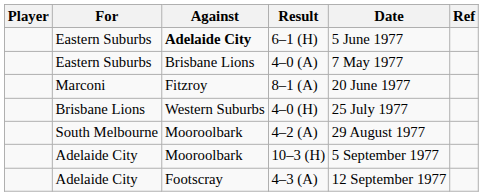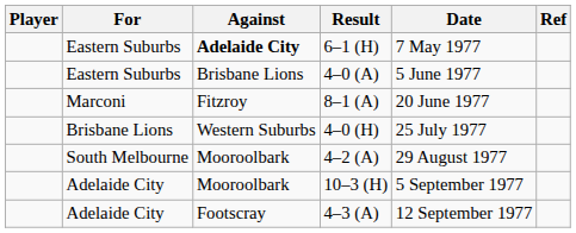 <table class="wikitable">
 <tr>
 <th>Player</th>
 <th>For</th>
 <th>Against</th>
 <th>Result</th>
 <th>Date</th>
 <th>Ref</th>
 </tr>
 <tr>
 <td> </td>
 <td>Eastern Suburbs</td>
 <td><strong>Adelaide City</strong></td>
 <td>6–1 (H)</td>
-<td>5 June 1977</td>
+<td>7 May 1977</td>
 <td></td>
 </tr>
 <tr>
 <td> </td>
 <td>Eastern Suburbs</td>
 <td>Brisbane Lions</td>
 <td>4–0 (A)</td>
-<td>7 May 1977</td>
+<td>5 June 1977</td>
 <td></td>
 </tr>
 <tr>
 <td> </td>
 <td>Marconi</td>
 <td>Fitzroy</td>
 <td>8–1 (A)</td>
 <td>20 June 1977</td>
 <td></td>
 </tr>
 <tr>
 <td> </td>
 <td>Brisbane Lions</td>
 <td>Western Suburbs</td>
 <td>4–0 (H)</td>
 <td>25 July 1977</td>
 <td></td>
 </tr>
 <tr>
 <td> </td>
 <td>South Melbourne</td>
 <td>Mooroolbark</td>
 <td>4–2 (A)</td>
 <td>29 August 1977</td>
 <td></td>
 </tr>
 <tr>
 <td> </td>
 <td>Adelaide City</td>
 <td>Mooroolbark</td>
 <td>10–3 (H)</td>
 <td>5 September 1977</td>
 <td></td>
 </tr>
 <tr>
 <td> </td>
 <td>Adelaide City</td>
 <td>Footscray</td>
 <td>4–3 (A)</td>
 <td>12 September 1977</td>
 <td></td>
 </tr>
 </table>
